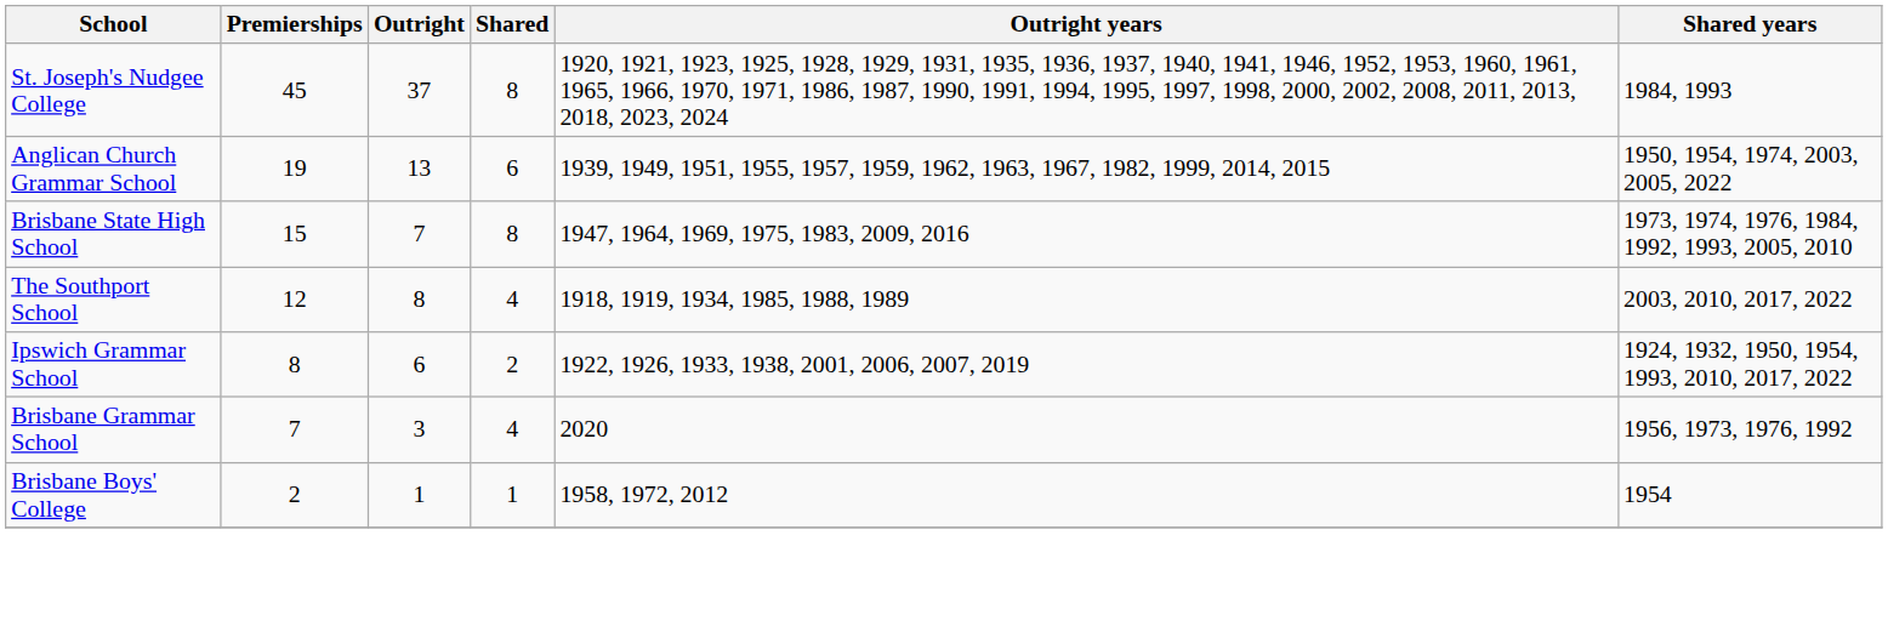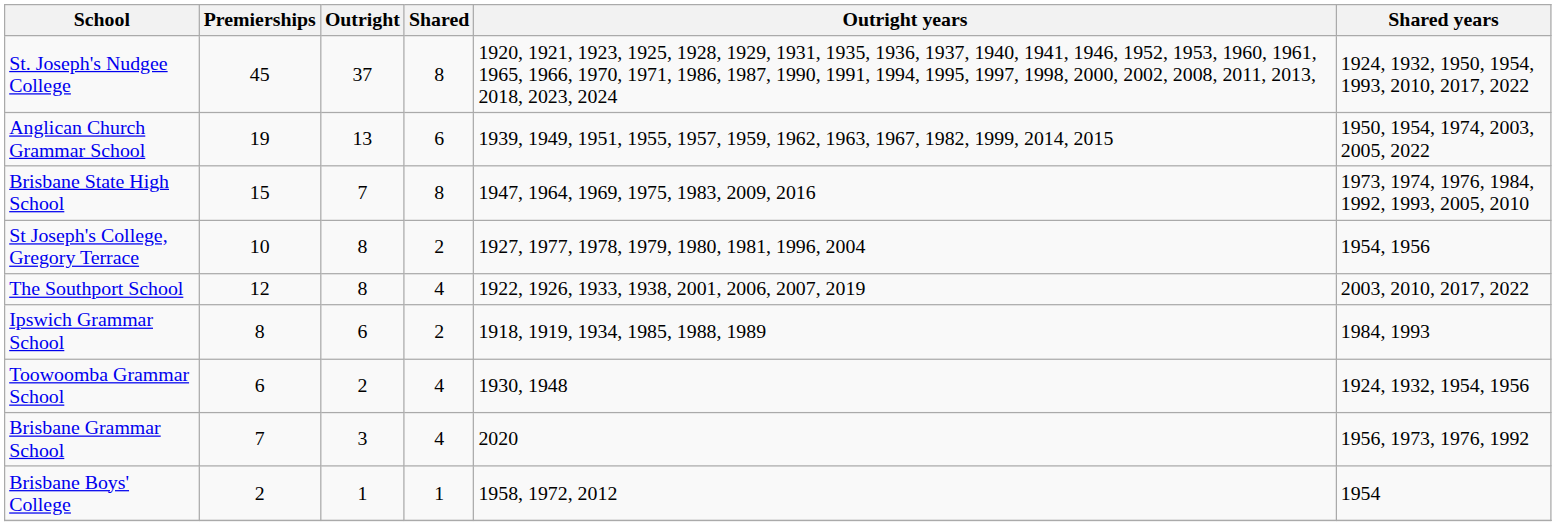 <table class="wikitable sortable">
 <tr>
 <th>School</th>
 <th>Premierships</th>
 <th>Outright</th>
 <th>Shared</th>
 <th>Outright years</th>
 <th>Shared years</th>
 </tr>
 <tr>
 <td><a href='#'>St. Joseph's Nudgee College</a></td>
 <td align=center>45</td>
 <td align=center>37</td>
 <td align=center>8</td>
 <td>1920, 1921, 1923, 1925, 1928, 1929, 1931, 1935, 1936, 1937, 1940, 1941, 1946, 1952, 1953, 1960, 1961, 1965, 1966, 1970, 1971, 1986, 1987, 1990, 1991, 1994, 1995, 1997, 1998, 2000, 2002, 2008, 2011, 2013, 2018, 2023, 2024</td>
-<td>1984, 1993</td>
+<td>1924, 1932, 1950, 1954, 1993, 2010, 2017, 2022</td>
 </tr>
 <tr>
 <td><a href='#'>Anglican Church Grammar School</a></td>
 <td align=center>19</td>
 <td align=center>13</td>
 <td align=center>6</td>
 <td>1939, 1949, 1951, 1955, 1957, 1959, 1962, 1963, 1967, 1982, 1999, 2014, 2015</td>
 <td>1950, 1954, 1974, 2003, 2005, 2022</td>
 </tr>
 <tr>
 <td><a href='#'>Brisbane State High School</a></td>
 <td align=center>15</td>
 <td align=center>7</td>
 <td align=center>8</td>
 <td>1947, 1964, 1969, 1975, 1983, 2009, 2016</td>
 <td>1973, 1974, 1976, 1984, 1992, 1993, 2005, 2010</td>
 </tr>
 <tr>
+<td><a href='#'>St Joseph's College, Gregory Terrace</a></td>
+<td align=center>10</td>
+<td align=center>8</td>
+<td align=center>2</td>
+<td>1927, 1977, 1978, 1979, 1980, 1981, 1996, 2004</td>
+<td>1954, 1956</td>
+</tr>
+<tr>
 <td><a href='#'>The Southport School</a></td>
 <td align=center>12</td>
 <td align=center>8</td>
 <td align=center>4</td>
-<td>1918, 1919, 1934, 1985, 1988, 1989</td>
+<td>1922, 1926, 1933, 1938, 2001, 2006, 2007, 2019</td>
 <td>2003, 2010, 2017, 2022</td>
 </tr>
 <tr>
 <td><a href='#'>Ipswich Grammar School</a></td>
 <td align=center>8</td>
 <td align=center>6</td>
 <td align=center>2</td>
-<td>1922, 1926, 1933, 1938, 2001, 2006, 2007, 2019</td>
-<td>1924, 1932, 1950, 1954, 1993, 2010, 2017, 2022</td>
+<td>1918, 1919, 1934, 1985, 1988, 1989</td>
+<td>1984, 1993</td>
+</tr>
+<tr>
+<td><a href='#'>Toowoomba Grammar School</a></td>
+<td align=center>6</td>
+<td align=center>2</td>
+<td align=center>4</td>
+<td>1930, 1948</td>
+<td>1924, 1932, 1954, 1956</td>
 </tr>
 <tr>
 <td><a href='#'>Brisbane Grammar School</a></td>
 <td align=center>7</td>
 <td align=center>3</td>
 <td align=center>4</td>
 <td>2020</td>
 <td>1956, 1973, 1976, 1992</td>
 </tr>
 <tr>
 <td><a href='#'>Brisbane Boys' College</a></td>
 <td align=center>2</td>
 <td align=center>1</td>
 <td align="center">1</td>
 <td>1958, 1972, 2012</td>
 <td>1954</td>
 </tr>
 <tr>
 </tr>
 </table>
